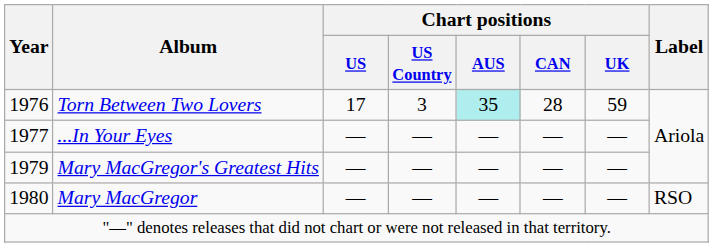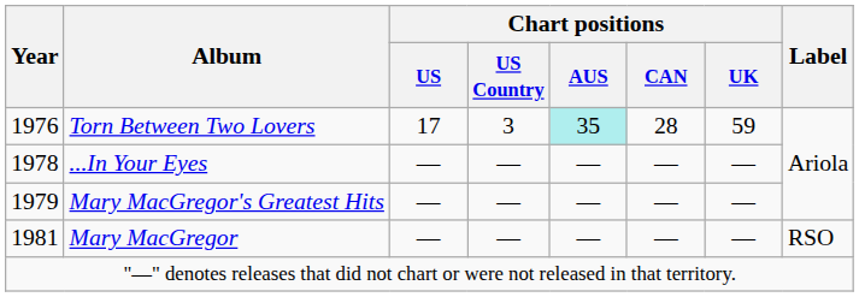 <table class="wikitable">
 <tr>
 <th rowspan="2">Year</th>
 <th rowspan="2">Album</th>
 <th colspan="5">Chart positions</th>
 <th rowspan="2">Label</th>
 </tr>
 <tr>
 <th style="width:45px;"><small><a href='#'>US</a></small><br></th>
 <th style="width:45px;"><small><a href='#'>US Country</a></small><br></th>
 <th style="width:45px;"><small><a href='#'>AUS</a></small><br></th>
 <th style="width:45px;"><small><a href='#'>CAN</a></small><br></th>
 <th style="width:45px;"><small><a href='#'>UK</a></small><br></th>
 </tr>
 <tr>
 <td>1976</td>
 <td><em><a href='#'>Torn Between Two Lovers</a></em></td>
 <td style="text-align:center;">17</td>
 <td style="text-align:center;">3</td>
 <td style="background: paleturquoise; text-align:center;">35</td>
 <td style="text-align:center;">28</td>
 <td style="text-align:center;">59</td>
 <td rowspan="3">Ariola</td>
 </tr>
 <tr>
-<td>1977</td>
+<td>1978</td>
 <td><em><a href='#'>...In Your Eyes</a></em></td>
 <td style="text-align:center;">—</td>
 <td style="text-align:center;">—</td>
 <td style="text-align:center;">—</td>
 <td style="text-align:center;">—</td>
 <td style="text-align:center;">—</td>
 </tr>
 <tr>
 <td>1979</td>
 <td><em><a href='#'>Mary MacGregor's Greatest Hits</a></em></td>
 <td style="text-align:center;">—</td>
 <td style="text-align:center;">—</td>
 <td style="text-align:center;">—</td>
 <td style="text-align:center;">—</td>
 <td style="text-align:center;">—</td>
 </tr>
 <tr>
-<td>1980</td>
+<td>1981</td>
 <td><em><a href='#'>Mary MacGregor</a></em></td>
 <td style="text-align:center;">—</td>
 <td style="text-align:center;">—</td>
 <td style="text-align:center;">—</td>
 <td style="text-align:center;">—</td>
 <td style="text-align:center;">—</td>
 <td>RSO</td>
 </tr>
 <tr>
 <td colspan="10" style="text-align:center; font-size:85%;">"—" denotes releases that did not chart or were not released in that territory.</td>
 </tr>
 </table>
